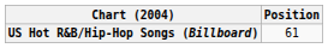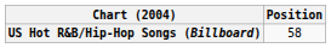 <table class="wikitable plainrowheaders" style="text-align:center">
 <tr>
 <th scope="col">Chart (2004)</th>
 <th scope="col">Position</th>
 </tr>
 <tr>
 <th scope="row">US Hot R&B/Hip-Hop Songs (<em>Billboard</em>)</th>
-<td>61</td>
+<td>58</td>
 </tr>
 </table>
